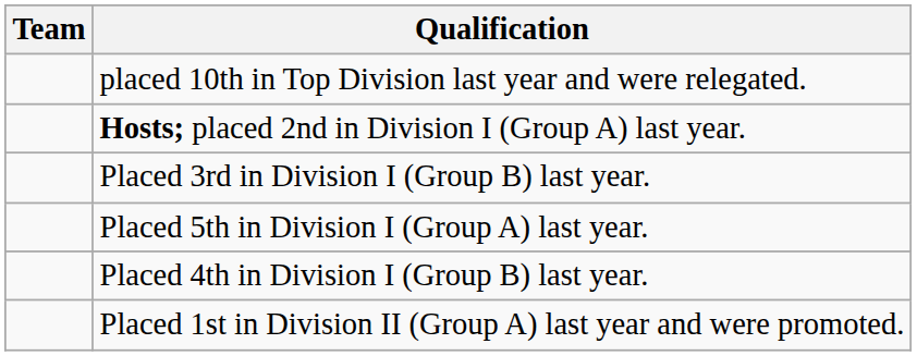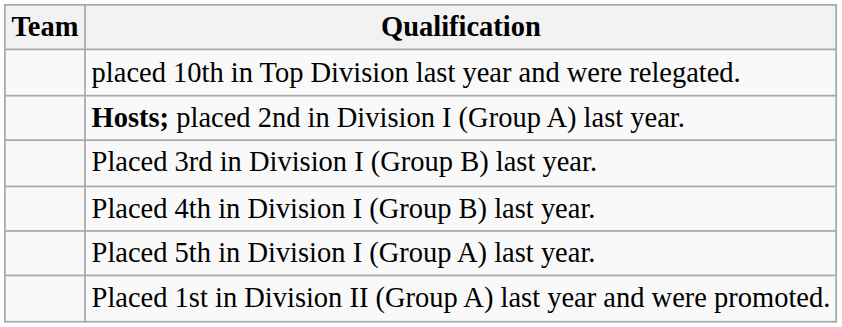 <table class="wikitable">
 <tr>
 <th>Team</th>
 <th>Qualification</th>
 </tr>
 <tr>
 <td></td>
 <td>placed 10th in Top Division last year and were relegated.</td>
 </tr>
 <tr>
 <td></td>
 <td><strong>Hosts;</strong> placed 2nd in Division I (Group A) last year.</td>
 </tr>
 <tr>
 <td></td>
 <td>Placed 3rd in Division I (Group B) last year.</td>
 </tr>
 <tr>
 <td></td>
-<td>Placed 5th in Division I (Group A) last year.</td>
+<td>Placed 4th in Division I (Group B) last year.</td>
 </tr>
 <tr>
 <td></td>
-<td>Placed 4th in Division I (Group B) last year.</td>
+<td>Placed 5th in Division I (Group A) last year.</td>
 </tr>
 <tr>
 <td></td>
 <td>Placed 1st in Division II (Group A) last year and were promoted.</td>
 </tr>
 </table>
